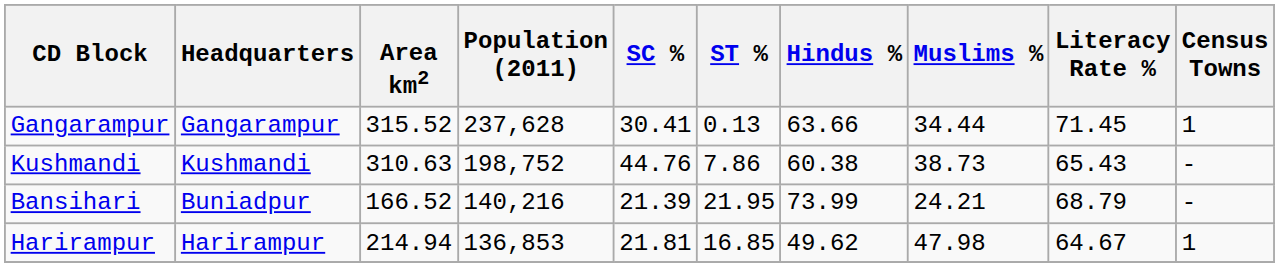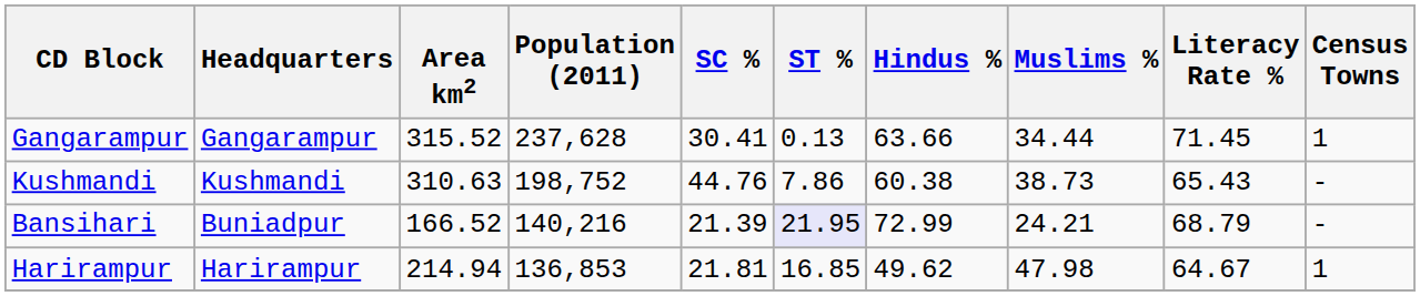 <table class="wikitable sortable">
 <tr>
 <th>CD Block</th>
 <th>Headquarters</th>
 <th><br>Area<br>km<sup>2</sup></th>
 <th>Population<br>(2011)</th>
 <th><a href='#'>SC</a> %</th>
 <th><a href='#'>ST</a> %</th>
 <th><a href='#'>Hindus</a> %</th>
 <th><a href='#'>Muslims</a> %</th>
 <th>Literacy<br> Rate %</th>
 <th>Census<br>Towns</th>
 </tr>
 <tr>
 <td><a href='#'>Gangarampur</a></td>
 <td><a href='#'>Gangarampur</a></td>
 <td>315.52</td>
 <td>237,628</td>
 <td>30.41</td>
 <td>0.13</td>
 <td>63.66</td>
 <td>34.44</td>
 <td>71.45</td>
 <td>1</td>
 </tr>
 <tr>
 <td><a href='#'>Kushmandi</a></td>
 <td><a href='#'>Kushmandi</a></td>
 <td>310.63</td>
 <td>198,752</td>
 <td>44.76</td>
 <td>7.86</td>
 <td>60.38</td>
 <td>38.73</td>
 <td>65.43</td>
 <td>-</td>
 </tr>
 <tr>
 <td><a href='#'>Bansihari</a></td>
 <td><a href='#'>Buniadpur</a></td>
 <td>166.52</td>
 <td>140,216</td>
 <td>21.39</td>
-<td>21.95</td>
-<td>73.99</td>
+<td style="background: lavender;">21.95</td>
+<td>72.99</td>
 <td>24.21</td>
 <td>68.79</td>
 <td>-</td>
 </tr>
 <tr>
 <td><a href='#'>Harirampur</a></td>
 <td><a href='#'>Harirampur</a></td>
 <td>214.94</td>
 <td>136,853</td>
 <td>21.81</td>
 <td>16.85</td>
 <td>49.62</td>
 <td>47.98</td>
 <td>64.67</td>
 <td>1</td>
 </tr>
 <tr>
 </tr>
 </table>
